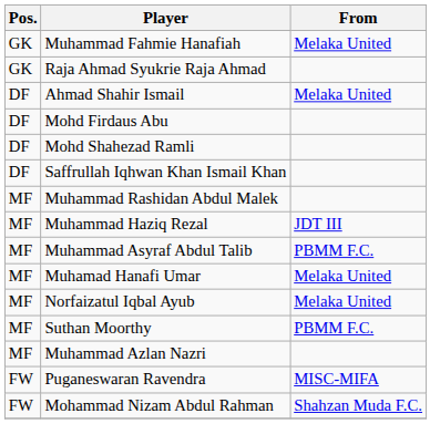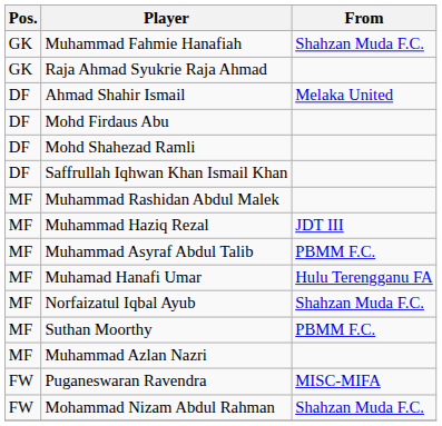 <table class="wikitable sortable">
 <tr>
 <th>Pos.</th>
 <th>Player</th>
 <th>From</th>
 </tr>
 <tr>
 <td>GK</td>
 <td> Muhammad Fahmie Hanafiah</td>
-<td> <a href='#'>Melaka United</a></td>
+<td> <a href='#'>Shahzan Muda F.C.</a></td>
 </tr>
 <tr>
 <td>GK</td>
 <td> Raja Ahmad Syukrie Raja Ahmad</td>
 <td></td>
 </tr>
 <tr>
 <td>DF</td>
 <td> Ahmad Shahir Ismail</td>
 <td> <a href='#'>Melaka United</a></td>
 </tr>
 <tr>
 <td>DF</td>
 <td> Mohd Firdaus Abu</td>
 <td></td>
 </tr>
 <tr>
 <td>DF</td>
 <td> Mohd Shahezad Ramli</td>
 <td></td>
 </tr>
 <tr>
 <td>DF</td>
 <td> Saffrullah Iqhwan Khan Ismail Khan</td>
 <td></td>
 </tr>
 <tr>
 <td>MF</td>
 <td> Muhammad Rashidan Abdul Malek</td>
 <td></td>
 </tr>
 <tr>
 <td>MF</td>
 <td> Muhammad Haziq Rezal</td>
 <td> <a href='#'>JDT III</a></td>
 </tr>
 <tr>
 <td>MF</td>
 <td> Muhammad Asyraf Abdul Talib</td>
 <td> <a href='#'>PBMM F.C.</a></td>
 </tr>
 <tr>
 <td>MF</td>
 <td> Muhamad Hanafi Umar</td>
-<td> <a href='#'>Melaka United</a></td>
+<td> <a href='#'>Hulu Terengganu FA</a></td>
 </tr>
 <tr>
 <td>MF</td>
 <td> Norfaizatul Iqbal Ayub</td>
-<td> <a href='#'>Melaka United</a></td>
+<td> <a href='#'>Shahzan Muda F.C.</a></td>
 </tr>
 <tr>
 <td>MF</td>
 <td> Suthan Moorthy</td>
 <td> <a href='#'>PBMM F.C.</a></td>
 </tr>
 <tr>
 <td>MF</td>
 <td> Muhammad Azlan Nazri</td>
 <td></td>
 </tr>
 <tr>
 <td>FW</td>
 <td> Puganeswaran Ravendra</td>
 <td> <a href='#'>MISC-MIFA</a></td>
 </tr>
 <tr>
 <td>FW</td>
 <td> Mohammad Nizam Abdul Rahman</td>
 <td> <a href='#'>Shahzan Muda F.C.</a></td>
 </tr>
 <tr>
 </tr>
 </table>
